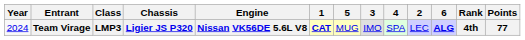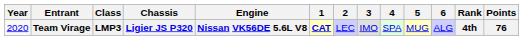 <table class="wikitable" style="text-align:center; font-size:85%">
 <tr>
 <th>Year</th>
 <th>Entrant</th>
 <th>Class</th>
 <th>Chassis</th>
 <th>Engine</th>
 <th>1</th>
-<th>5</th>
+<th>2</th>
 <th>3</th>
 <th>4</th>
-<th>2</th>
+<th>5</th>
 <th>6</th>
 <th>Rank</th>
 <th>Points</th>
 </tr>
 <tr>
-<td><a href='#'>2024</a></td>
+<td><a href='#'>2020</a></td>
 <th nowrap>Team Virage</th>
 <th>LMP3</th>
 <th nowrap><a href='#'>Ligier JS P320</a></th>
 <th nowrap><a href='#'>Nissan</a> <a href='#'>VK56DE</a> 5.6L V8</th>
 <td style="background:#FFFFBF;"><strong><a href='#'>CAT</a><br></strong></td>
-<td style="background:#FFFFBF;"><a href='#'>MUG</a><br></td>
+<td style="background:#CFCFFF;"><a href='#'>LEC</a><br></td>
 <td style="background:#DFDFDF;"><a href='#'>IMO</a><br></td>
 <td style="background:#DFFFDF;"><a href='#'>SPA</a><br></td>
-<td style="background:#CFCFFF;"><a href='#'>LEC</a><br></td>
-<td style="background:#CFCFFF;"><strong><a href='#'>ALG</a><br></strong></td>
+<td style="background:#FFFFBF;"><a href='#'>MUG</a><br></td>
+<td style="background:#CFCFFF;"><a href='#'>ALG</a><br></td>
 <th>4th</th>
-<th>77</th>
+<th>76</th>
 </tr>
 </table>
